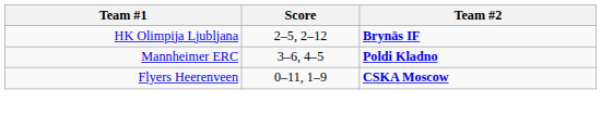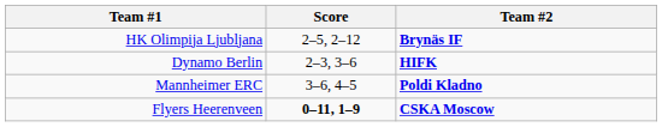 <table class="wikitable" style="text-align: center;">
 <tr>
 <th width=22%>Team #1</th>
 <th width=11%>Score</th>
 <th width=22%>Team #2</th>
 </tr>
 <tr>
 <td style="text-align: right;"><a href='#'>HK Olimpija Ljubljana</a> </td>
 <td>2–5, 2–12</td>
 <td style="text-align: left;"> <strong><a href='#'>Brynäs IF</a></strong></td>
 </tr>
 <tr>
+<td style="text-align: right;"><a href='#'>Dynamo Berlin</a> </td>
+<td>2–3, 3–6</td>
+<td style="text-align: left;"> <strong><a href='#'>HIFK</a></strong></td>
+</tr>
+<tr>
 <td style="text-align: right;"><a href='#'>Mannheimer ERC</a> </td>
 <td>3–6, 4–5</td>
 <td style="text-align: left;"> <strong><a href='#'>Poldi Kladno</a></strong></td>
 </tr>
 <tr>
 <td style="text-align: right;"><a href='#'>Flyers Heerenveen</a> </td>
-<td>0–11, 1–9</td>
+<td><strong>0–11, 1–9</strong></td>
 <td style="text-align: left;"> <strong><a href='#'>CSKA Moscow</a></strong></td>
 </tr>
 </table>
